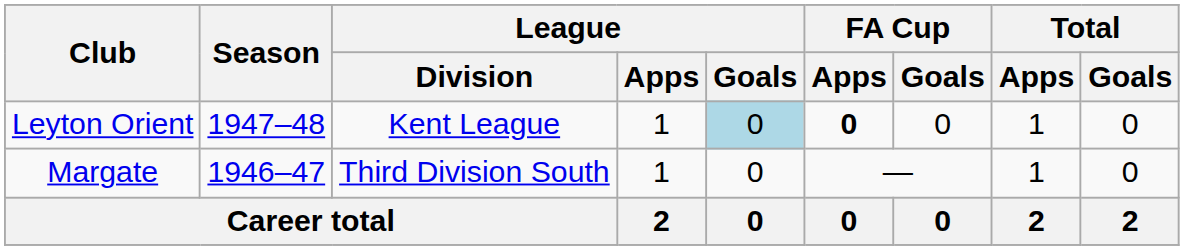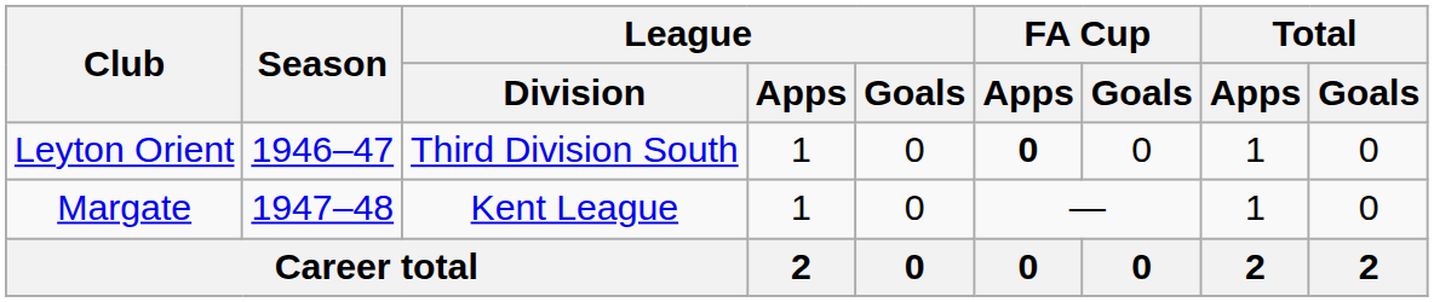 <table class="wikitable" style="text-align:center">
 <tr>
 <th rowspan="2">Club</th>
 <th rowspan="2">Season</th>
 <th colspan="3">League</th>
 <th colspan="2">FA Cup</th>
 <th colspan="2">Total</th>
 </tr>
 <tr>
 <th>Division</th>
 <th>Apps</th>
 <th>Goals</th>
 <th>Apps</th>
 <th>Goals</th>
 <th>Apps</th>
 <th>Goals</th>
 </tr>
 <tr>
 <td><a href='#'>Leyton Orient</a></td>
-<td><a href='#'>1947–48</a></td>
-<td><a href='#'>Kent League</a></td>
+<td><a href='#'>1946–47</a></td>
+<td><a href='#'>Third Division South</a></td>
 <td>1</td>
-<td style="background: lightblue;">0</td>
+<td>0</td>
 <td><strong>0</strong></td>
 <td>0</td>
 <td>1</td>
 <td>0</td>
 </tr>
 <tr>
 <td><a href='#'>Margate</a></td>
-<td><a href='#'>1946–47</a></td>
-<td><a href='#'>Third Division South</a></td>
+<td><a href='#'>1947–48</a></td>
+<td><a href='#'>Kent League</a></td>
 <td>1</td>
 <td>0</td>
 <td colspan="2">―</td>
 <td>1</td>
 <td>0</td>
 </tr>
 <tr>
 <th colspan="3">Career total</th>
 <th>2</th>
 <th>0</th>
 <th>0</th>
 <th>0</th>
 <th>2</th>
 <th>2</th>
 </tr>
 </table>
